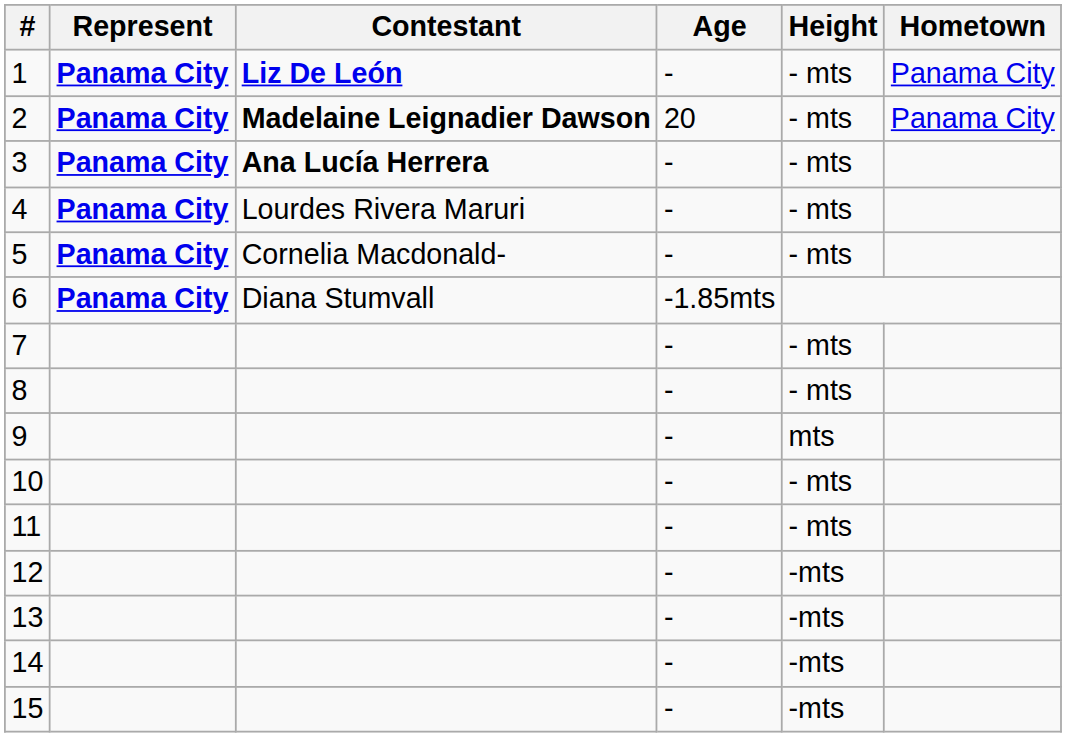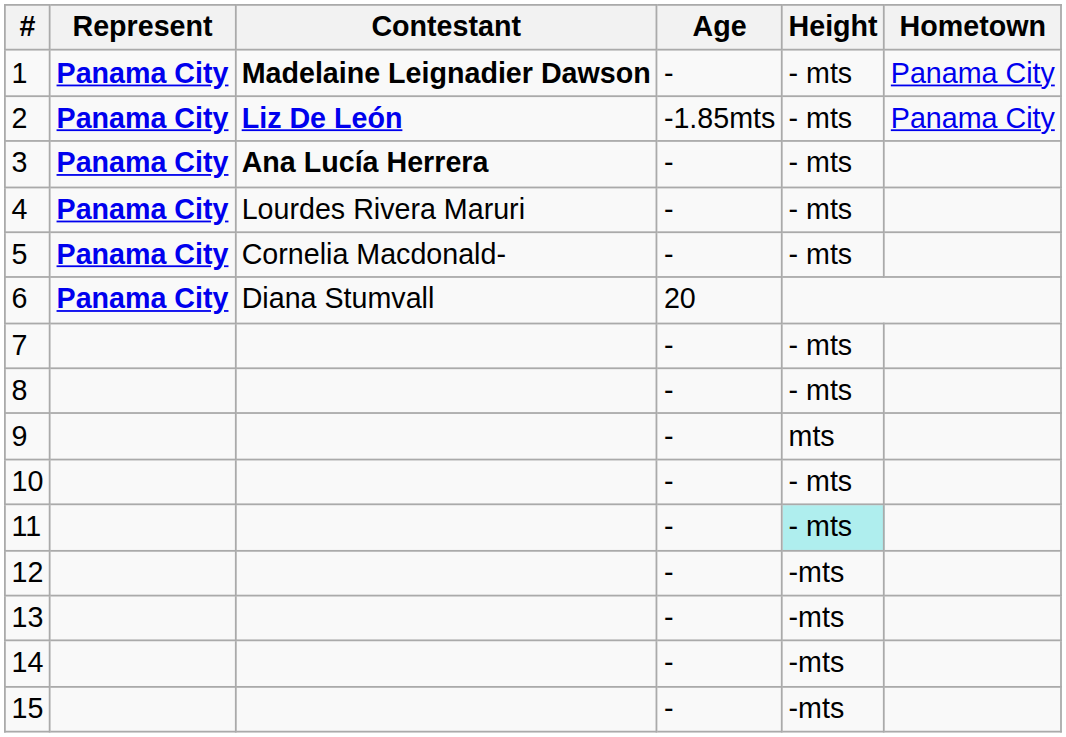 <table class="sortable wikitable">
 <tr>
 <th>#</th>
 <th>Represent</th>
 <th>Contestant</th>
 <th>Age</th>
 <th>Height</th>
 <th>Hometown</th>
 </tr>
 <tr>
 <td>1</td>
 <td><strong><a href='#'>Panama City</a></strong></td>
-<td><strong><a href='#'>Liz De León</a></strong></td>
+<td><strong>Madelaine Leignadier Dawson</strong></td>
 <td>-</td>
 <td>- mts</td>
 <td><a href='#'>Panama City</a></td>
 </tr>
 <tr>
 <td>2</td>
 <td><strong><a href='#'>Panama City</a></strong></td>
-<td><strong>Madelaine Leignadier Dawson</strong></td>
-<td>20</td>
+<td><strong><a href='#'>Liz De León</a></strong></td>
+<td>-1.85mts</td>
 <td>- mts</td>
 <td><a href='#'>Panama City</a></td>
 </tr>
 <tr>
 <td>3</td>
 <td><strong><a href='#'>Panama City</a></strong></td>
 <td><strong>Ana Lucía Herrera</strong></td>
 <td>-</td>
 <td>- mts</td>
 <td></td>
 </tr>
 <tr>
 <td>4</td>
 <td><strong><a href='#'>Panama City</a></strong></td>
 <td>Lourdes Rivera Maruri</td>
 <td>-</td>
 <td>- mts</td>
 <td></td>
 </tr>
 <tr>
 <td>5</td>
 <td><strong><a href='#'>Panama City</a></strong></td>
 <td>Cornelia Macdonald-</td>
 <td>-</td>
 <td>- mts</td>
 <td></td>
 </tr>
 <tr>
 <td>6</td>
 <td><strong><a href='#'>Panama City</a></strong></td>
 <td>Diana Stumvall</td>
-<td>-1.85mts</td>
+<td>20</td>
 </tr>
 <tr>
 <td>7</td>
 <td></td>
 <td></td>
 <td>-</td>
 <td>- mts</td>
 <td></td>
 </tr>
 <tr>
 <td>8</td>
 <td></td>
 <td></td>
 <td>-</td>
 <td>- mts</td>
 <td></td>
 </tr>
 <tr>
 <td>9</td>
 <td></td>
 <td></td>
 <td>-</td>
 <td>mts</td>
 <td></td>
 </tr>
 <tr>
 <td>10</td>
 <td></td>
 <td></td>
 <td>-</td>
 <td>- mts</td>
 <td></td>
 </tr>
 <tr>
 <td>11</td>
 <td></td>
 <td></td>
 <td>-</td>
-<td>- mts</td>
+<td style="background: paleturquoise;">- mts</td>
 <td></td>
 </tr>
 <tr>
 <td>12</td>
 <td></td>
 <td></td>
 <td>-</td>
 <td>-mts</td>
 <td></td>
 </tr>
 <tr>
 <td>13</td>
 <td></td>
 <td></td>
 <td>-</td>
 <td>-mts</td>
 <td></td>
 </tr>
 <tr>
 <td>14</td>
 <td></td>
 <td></td>
 <td>-</td>
 <td>-mts</td>
 <td></td>
 </tr>
 <tr>
 <td>15</td>
 <td></td>
 <td></td>
 <td>-</td>
 <td>-mts</td>
 <td></td>
 </tr>
 </table>
